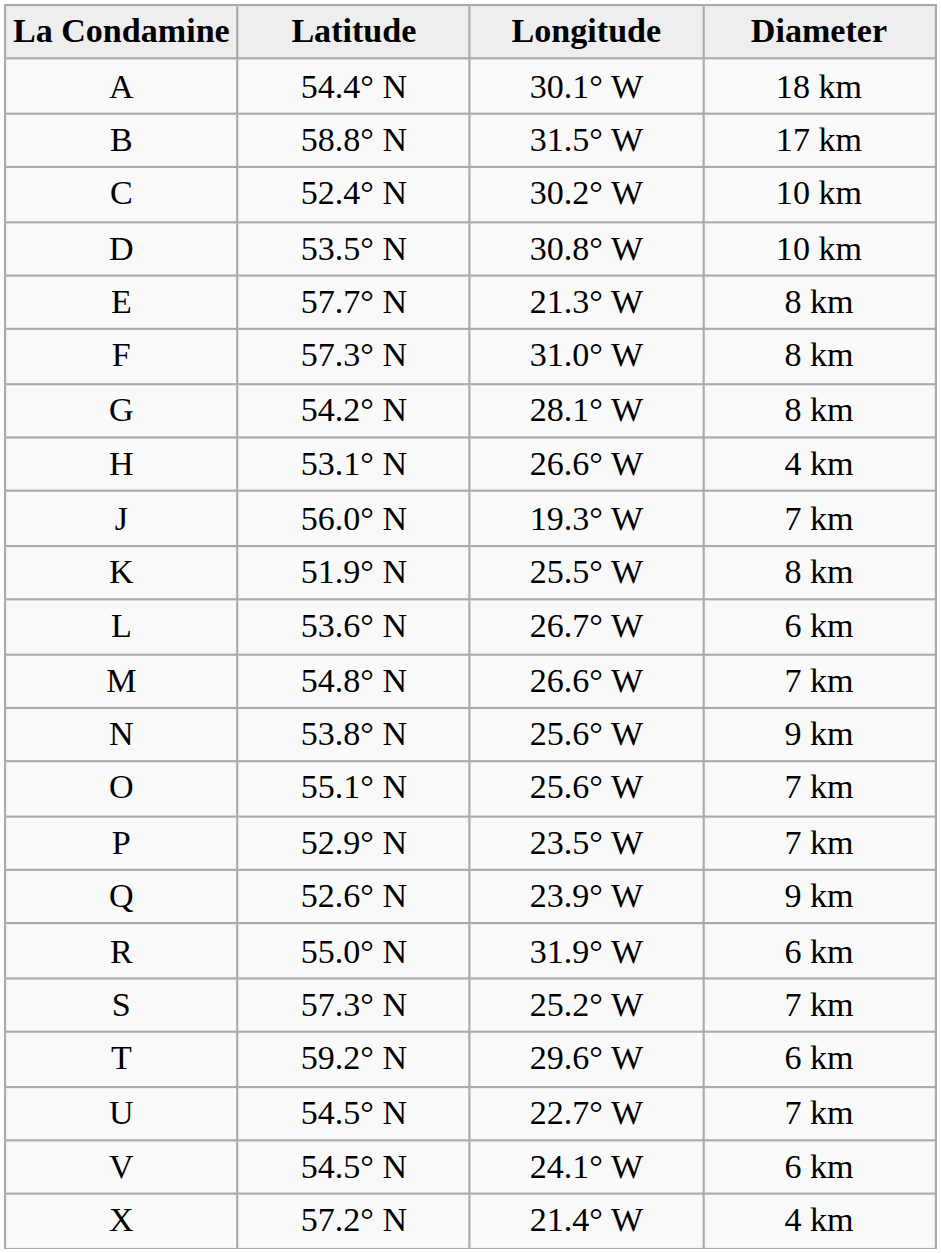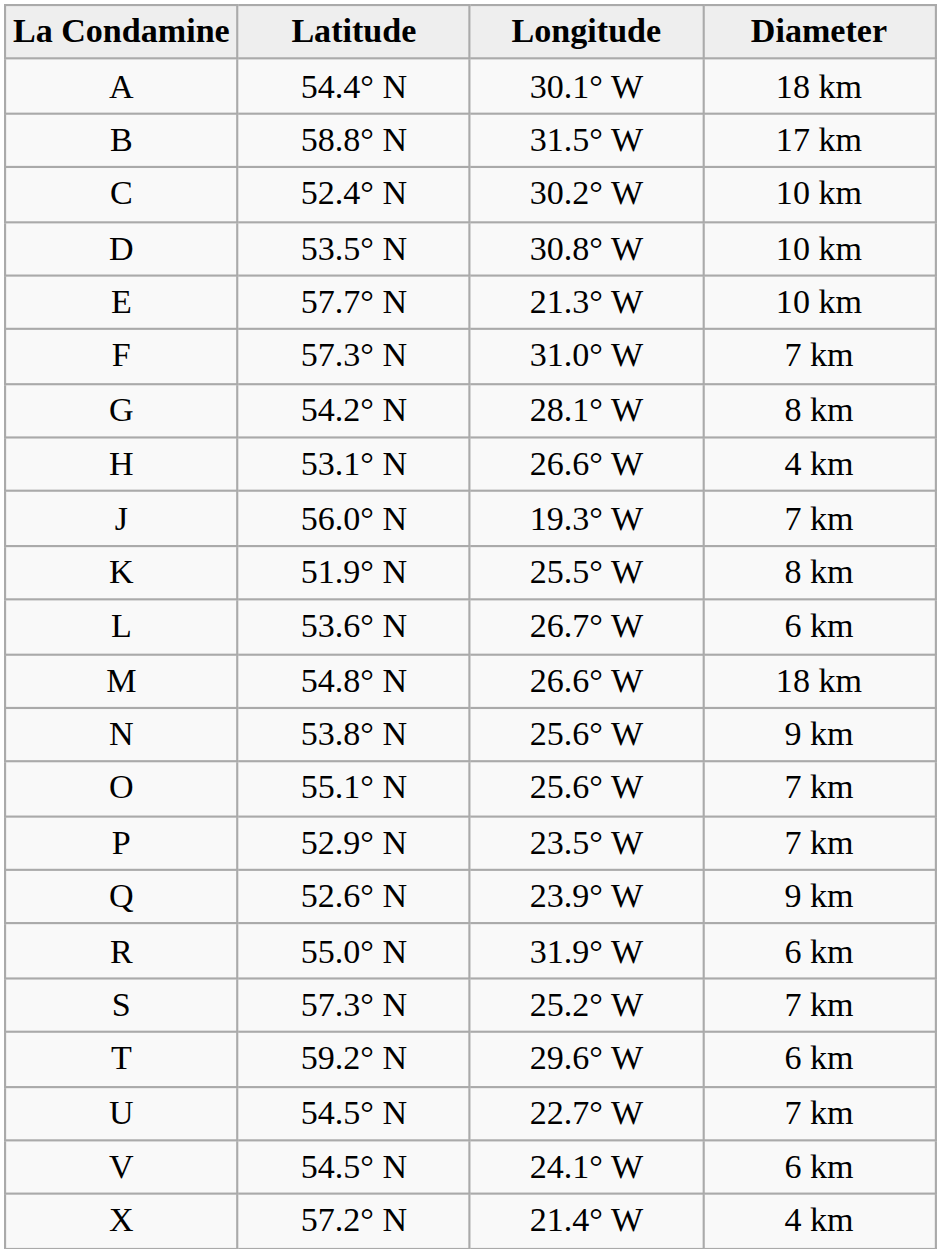 <table class="wikitable">
 <tr>
 <th width="25%" style="background:#eeeeee;">La Condamine</th>
 <th width="25%" style="background:#eeeeee;">Latitude</th>
 <th width="25%" style="background:#eeeeee;">Longitude</th>
 <th width="25%" style="background:#eeeeee;">Diameter</th>
 </tr>
 <tr>
 <td align="center">A</td>
 <td align="center">54.4° N</td>
 <td align="center">30.1° W</td>
 <td align="center">18 km</td>
 </tr>
 <tr>
 <td align="center">B</td>
 <td align="center">58.8° N</td>
 <td align="center">31.5° W</td>
 <td align="center">17 km</td>
 </tr>
 <tr>
 <td align="center">C</td>
 <td align="center">52.4° N</td>
 <td align="center">30.2° W</td>
 <td align="center">10 km</td>
 </tr>
 <tr>
 <td align="center">D</td>
 <td align="center">53.5° N</td>
 <td align="center">30.8° W</td>
 <td align="center">10 km</td>
 </tr>
 <tr>
 <td align="center">E</td>
 <td align="center">57.7° N</td>
 <td align="center">21.3° W</td>
-<td align="center">8 km</td>
+<td align="center">10 km</td>
 </tr>
 <tr>
 <td align="center">F</td>
 <td align="center">57.3° N</td>
 <td align="center">31.0° W</td>
-<td align="center">8 km</td>
+<td align="center">7 km</td>
 </tr>
 <tr>
 <td align="center">G</td>
 <td align="center">54.2° N</td>
 <td align="center">28.1° W</td>
 <td align="center">8 km</td>
 </tr>
 <tr>
 <td align="center">H</td>
 <td align="center">53.1° N</td>
 <td align="center">26.6° W</td>
 <td align="center">4 km</td>
 </tr>
 <tr>
 <td align="center">J</td>
 <td align="center">56.0° N</td>
 <td align="center">19.3° W</td>
 <td align="center">7 km</td>
 </tr>
 <tr>
 <td align="center">K</td>
 <td align="center">51.9° N</td>
 <td align="center">25.5° W</td>
 <td align="center">8 km</td>
 </tr>
 <tr>
 <td align="center">L</td>
 <td align="center">53.6° N</td>
 <td align="center">26.7° W</td>
 <td align="center">6 km</td>
 </tr>
 <tr>
 <td align="center">M</td>
 <td align="center">54.8° N</td>
 <td align="center">26.6° W</td>
-<td align="center">7 km</td>
+<td align="center">18 km</td>
 </tr>
 <tr>
 <td align="center">N</td>
 <td align="center">53.8° N</td>
 <td align="center">25.6° W</td>
 <td align="center">9 km</td>
 </tr>
 <tr>
 <td align="center">O</td>
 <td align="center">55.1° N</td>
 <td align="center">25.6° W</td>
 <td align="center">7 km</td>
 </tr>
 <tr>
 <td align="center">P</td>
 <td align="center">52.9° N</td>
 <td align="center">23.5° W</td>
 <td align="center">7 km</td>
 </tr>
 <tr>
 <td align="center">Q</td>
 <td align="center">52.6° N</td>
 <td align="center">23.9° W</td>
 <td align="center">9 km</td>
 </tr>
 <tr>
 <td align="center">R</td>
 <td align="center">55.0° N</td>
 <td align="center">31.9° W</td>
 <td align="center">6 km</td>
 </tr>
 <tr>
 <td align="center">S</td>
 <td align="center">57.3° N</td>
 <td align="center">25.2° W</td>
 <td align="center">7 km</td>
 </tr>
 <tr>
 <td align="center">T</td>
 <td align="center">59.2° N</td>
 <td align="center">29.6° W</td>
 <td align="center">6 km</td>
 </tr>
 <tr>
 <td align="center">U</td>
 <td align="center">54.5° N</td>
 <td align="center">22.7° W</td>
 <td align="center">7 km</td>
 </tr>
 <tr>
 <td align="center">V</td>
 <td align="center">54.5° N</td>
 <td align="center">24.1° W</td>
 <td align="center">6 km</td>
 </tr>
 <tr>
 <td align="center">X</td>
 <td align="center">57.2° N</td>
 <td align="center">21.4° W</td>
 <td align="center">4 km</td>
 </tr>
 </table>
